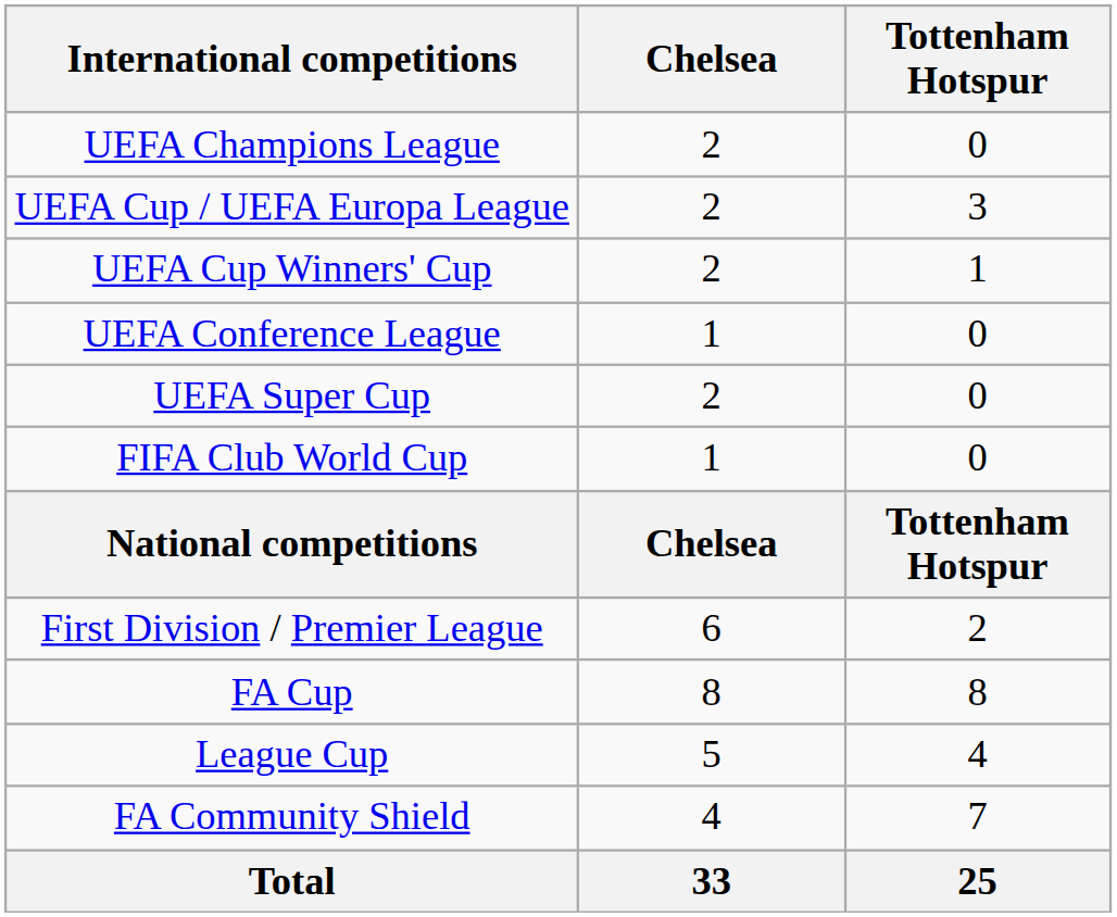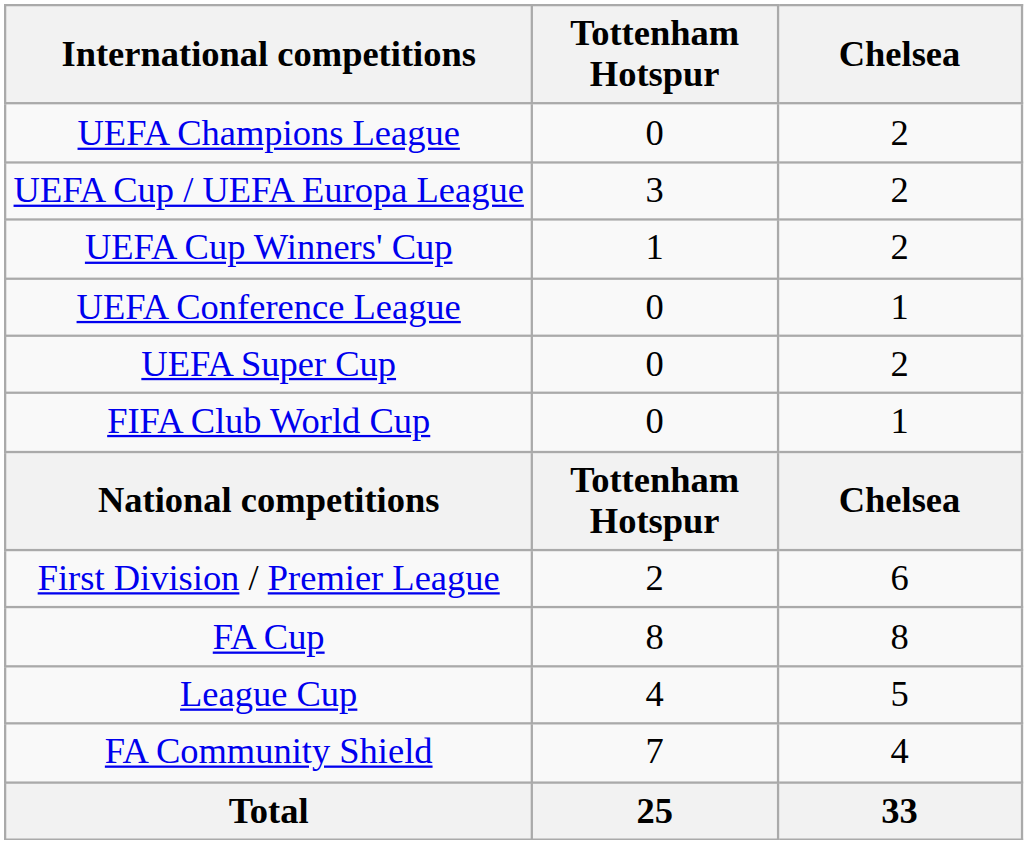 <table class="wikitable" style="text-align:center">
 <tr>
 <th>International competitions</th>
+<th style="width:100px;">Tottenham Hotspur</th>
 <th style="width:100px;">Chelsea</th>
-<th style="width:100px;">Tottenham Hotspur</th>
 </tr>
 <tr>
 <td><a href='#'>UEFA Champions League</a></td>
+<td>0</td>
 <td>2</td>
-<td>0</td>
 </tr>
 <tr>
 <td><a href='#'>UEFA Cup / UEFA Europa League</a></td>
+<td>3</td>
 <td>2</td>
-<td>3</td>
 </tr>
 <tr>
 <td><a href='#'>UEFA Cup Winners' Cup</a></td>
+<td>1</td>
 <td>2</td>
+</tr>
+<tr>
+<td><a href='#'>UEFA Conference League</a></td>
+<td>0</td>
 <td>1</td>
 </tr>
 <tr>
-<td><a href='#'>UEFA Conference League</a></td>
-<td>1</td>
+<td><a href='#'>UEFA Super Cup</a></td>
 <td>0</td>
-</tr>
-<tr>
-<td><a href='#'>UEFA Super Cup</a></td>
 <td>2</td>
-<td>0</td>
 </tr>
 <tr>
 <td><a href='#'>FIFA Club World Cup</a></td>
+<td>0</td>
 <td>1</td>
-<td>0</td>
 </tr>
 <tr>
 <th>National competitions</th>
+<th style="width:100px;">Tottenham Hotspur</th>
 <th style="width:100px;">Chelsea</th>
-<th style="width:100px;">Tottenham Hotspur</th>
 </tr>
 <tr>
 <td><a href='#'>First Division</a> / <a href='#'>Premier League</a></td>
+<td>2</td>
 <td>6</td>
-<td>2</td>
 </tr>
 <tr>
 <td><a href='#'>FA Cup</a></td>
 <td>8</td>
 <td>8</td>
 </tr>
 <tr>
 <td><a href='#'>League Cup</a></td>
+<td>4</td>
 <td>5</td>
+</tr>
+<tr>
+<td><a href='#'>FA Community Shield</a></td>
+<td>7</td>
 <td>4</td>
 </tr>
 <tr>
-<td><a href='#'>FA Community Shield</a></td>
-<td>4</td>
-<td>7</td>
-</tr>
-<tr>
 <th>Total</th>
+<th>25</th>
 <th>33</th>
-<th>25</th>
 </tr>
 </table>
